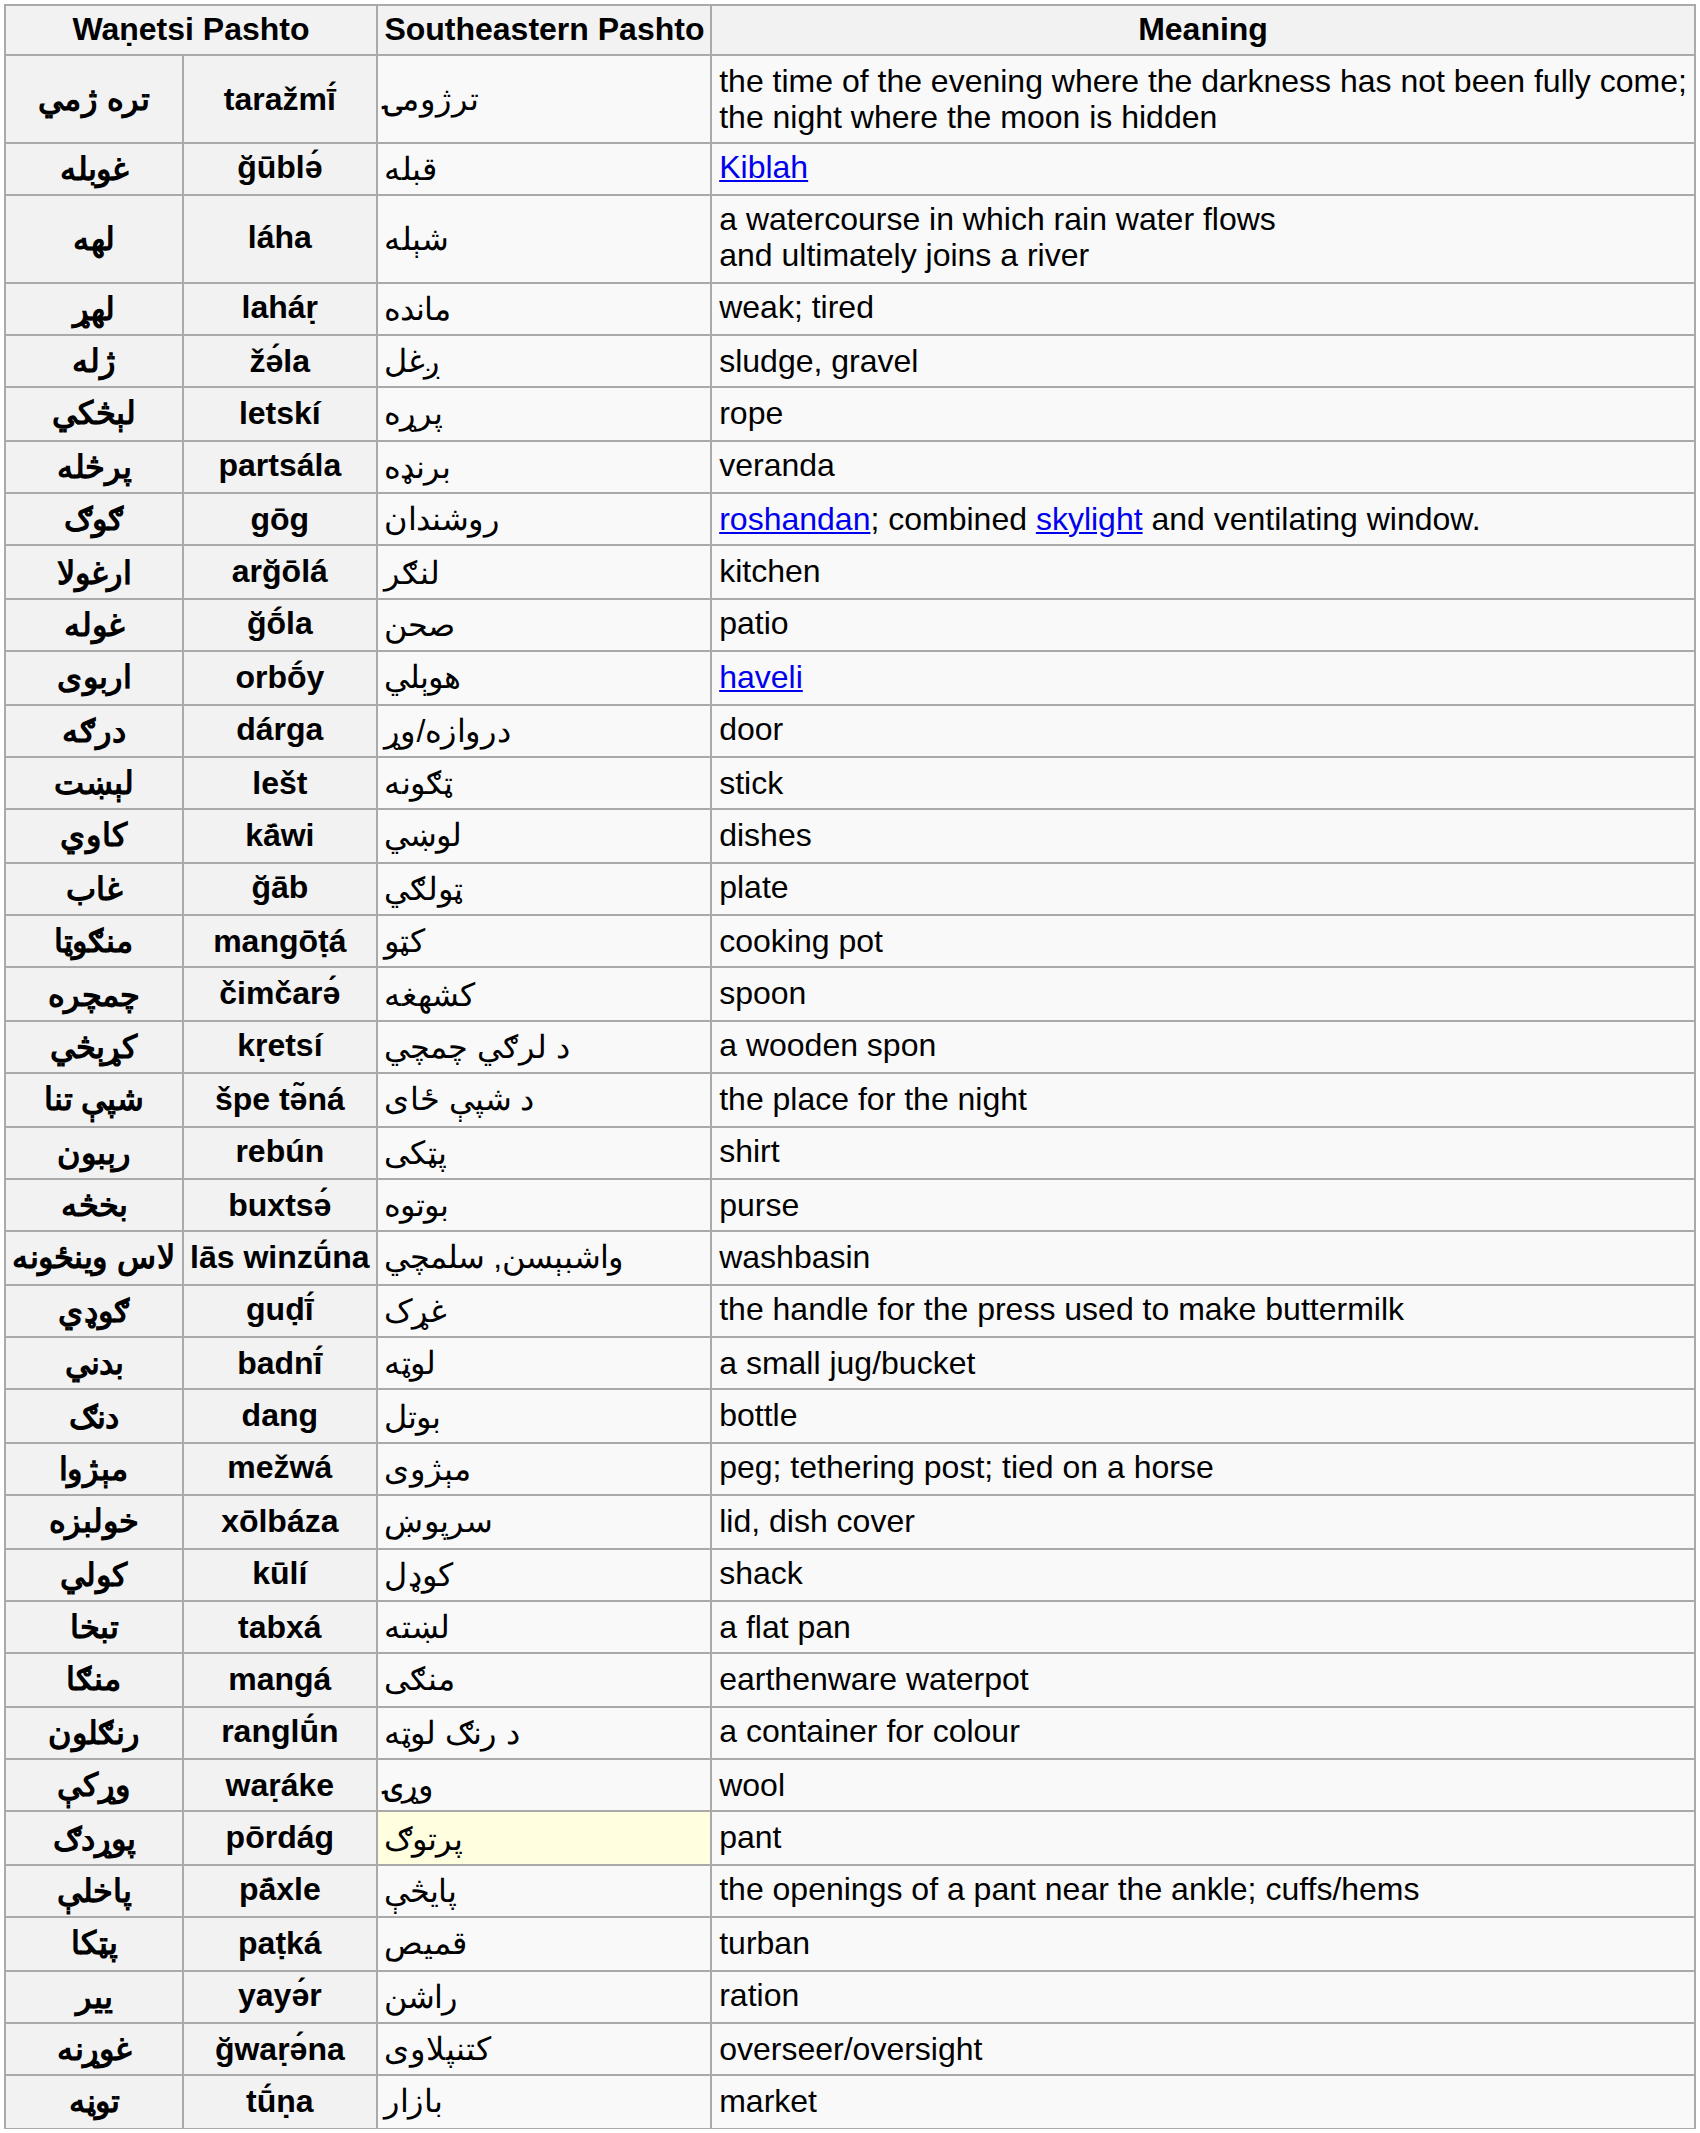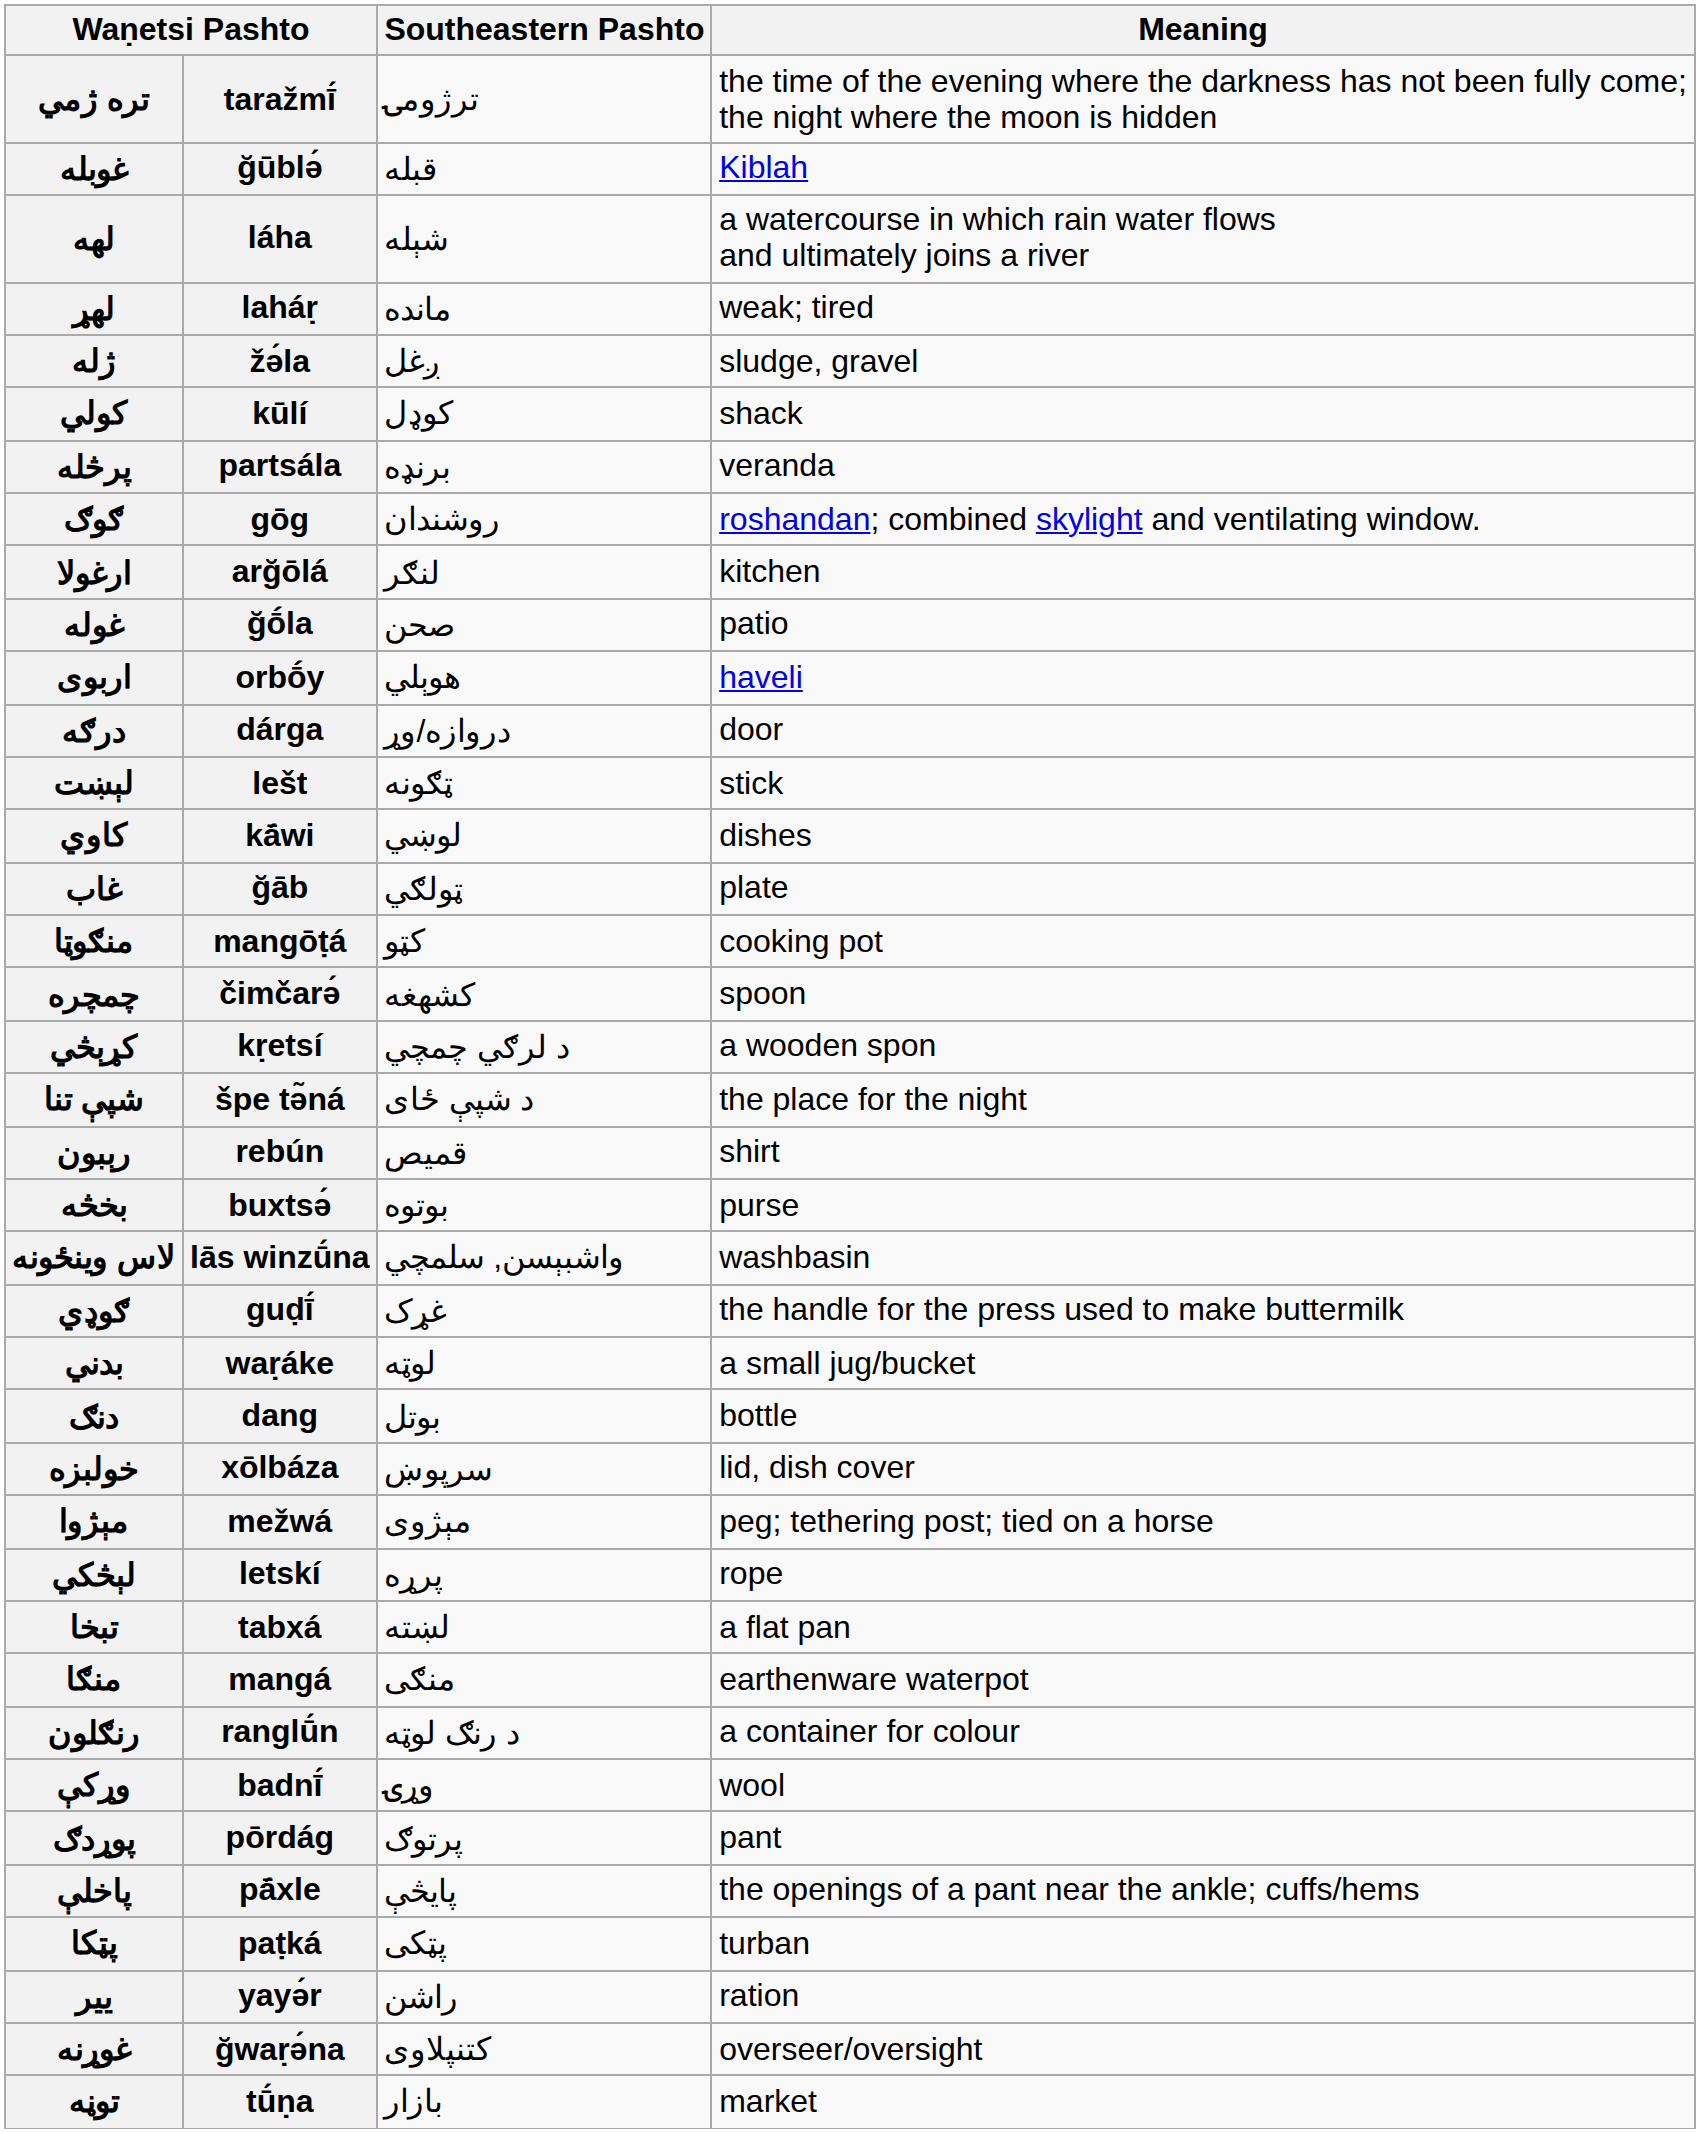 <table class="wikitable">
 <tr>
 <th colspan="2">Waṇetsi Pashto</th>
 <th>Southeastern Pashto</th>
 <th>Meaning</th>
 </tr>
 <tr>
 <th>تره ژمي</th>
 <th>taražmī́</th>
 <td>ترژومۍ</td>
 <td>the time of the evening where the darkness has not been fully come;<br>the night where the moon is hidden</td>
 </tr>
 <tr>
 <th>غوبله</th>
 <th>ğūblə́</th>
 <td>قبله</td>
 <td><a href='#'>Kiblah</a></td>
 </tr>
 <tr>
 <th>لهه</th>
 <th>láha</th>
 <td>شېله</td>
 <td>a watercourse in which rain water flows<br>and ultimately joins a river</td>
 </tr>
 <tr>
 <th>لهړ</th>
 <th>laháṛ</th>
 <td>مانده</td>
 <td>weak; tired</td>
 </tr>
 <tr>
 <th>ژله</th>
 <th>žə́la</th>
 <td>ږغل</td>
 <td>sludge, gravel</td>
 </tr>
 <tr>
-<th>لېڅکي</th>
-<th>letskí</th>
-<td>پرړه</td>
-<td>rope</td>
+<th>کولي</th>
+<th>kūlí</th>
+<td>کوډل</td>
+<td>shack</td>
 </tr>
 <tr>
 <th>پرڅله</th>
 <th>partsála</th>
 <td>برنډه</td>
 <td>veranda</td>
 </tr>
 <tr>
 <th>ګوګ</th>
 <th>gōg</th>
 <td>روشندان</td>
 <td><a href='#'>roshandan</a>; combined <a href='#'>skylight</a> and ventilating window.</td>
 </tr>
 <tr>
 <th>ارغولا</th>
 <th>arğōlá</th>
 <td>لنګر</td>
 <td>kitchen</td>
 </tr>
 <tr>
 <th>غوله</th>
 <th>ğṓla</th>
 <td>صحن</td>
 <td>patio</td>
 </tr>
 <tr>
 <th>اربوی</th>
 <th>orbṓy</th>
 <td>هوېلي</td>
 <td><a href='#'>haveli</a></td>
 </tr>
 <tr>
 <th>درګه</th>
 <th>dárga</th>
 <td>دروازه/وړ</td>
 <td>door</td>
 </tr>
 <tr>
 <th>لېښت</th>
 <th>lešt</th>
 <td>ټګونه</td>
 <td>stick</td>
 </tr>
 <tr>
 <th>کاوي</th>
 <th>kā́wi</th>
 <td>لوښي</td>
 <td>dishes</td>
 </tr>
 <tr>
 <th>غاب</th>
 <th>ğāb</th>
 <td>ټولګي</td>
 <td>plate</td>
 </tr>
 <tr>
 <th>منګوټا</th>
 <th>mangōṭá</th>
 <td>کټو</td>
 <td>cooking pot</td>
 </tr>
 <tr>
 <th>چمچره</th>
 <th>čimčarə́</th>
 <td>کشهغه</td>
 <td>spoon</td>
 </tr>
 <tr>
 <th>کړېڅي</th>
 <th>kṛetsí</th>
 <td>د لرګي چمچي</td>
 <td>a wooden spon</td>
 </tr>
 <tr>
 <th>شپې تنا</th>
 <th>špe tə̃ná</th>
 <td>د شپې ځای</td>
 <td>the place for the night</td>
 </tr>
 <tr>
 <th>رېبون</th>
 <th>rebún</th>
-<td>پټکی</td>
+<td>قميص</td>
 <td>shirt</td>
 </tr>
 <tr>
 <th>بخڅه</th>
 <th>buxtsə́</th>
 <td>بوتوه</td>
 <td>purse</td>
 </tr>
 <tr>
 <th>لاس وينځونه</th>
 <th>lās winzū́na</th>
 <td>واشبېسن, سلمچي</td>
 <td>washbasin</td>
 </tr>
 <tr>
 <th>ګوډي</th>
 <th>guḍī́</th>
 <td>غړک</td>
 <td>the handle for the press used to make buttermilk</td>
 </tr>
 <tr>
 <th>بدني</th>
-<th>badnī́</th>
+<th>waṛáke</th>
 <td>لوټه</td>
 <td>a small jug/bucket</td>
 </tr>
 <tr>
 <th>دنګ</th>
 <th>dang</th>
 <td>بوتل</td>
 <td>bottle</td>
 </tr>
 <tr>
+<th>خولبزه</th>
+<th>xōlbáza</th>
+<td>سرپوښ</td>
+<td>lid, dish cover</td>
+</tr>
+<tr>
 <th>مېژوا</th>
 <th>mežwá</th>
 <td>مېژوی</td>
 <td>peg; tethering post; tied on a horse</td>
 </tr>
 <tr>
-<th>خولبزه</th>
-<th>xōlbáza</th>
-<td>سرپوښ</td>
-<td>lid, dish cover</td>
-</tr>
-<tr>
-<th>کولي</th>
-<th>kūlí</th>
-<td>کوډل</td>
-<td>shack</td>
+<th>لېڅکي</th>
+<th>letskí</th>
+<td>پرړه</td>
+<td>rope</td>
 </tr>
 <tr>
 <th>تبخا</th>
 <th>tabxá</th>
 <td>لښته</td>
 <td>a flat pan</td>
 </tr>
 <tr>
 <th>منګا</th>
 <th>mangá</th>
 <td>منګی</td>
 <td>earthenware waterpot</td>
 </tr>
 <tr>
 <th>رنګلون</th>
 <th>ranglū́n</th>
 <td>د رنګ لوټه</td>
 <td>a container for colour</td>
 </tr>
 <tr>
 <th>وړکې</th>
-<th>waṛáke</th>
+<th>badnī́</th>
 <td>وړۍ</td>
 <td>wool</td>
 </tr>
 <tr>
 <th>پوړدګ</th>
 <th>pōrdág</th>
-<td style="background: lightyellow;">پرتوګ</td>
+<td>پرتوګ</td>
 <td>pant</td>
 </tr>
 <tr>
 <th>پاخلې</th>
 <th>pā́xle</th>
 <td>پایڅې</td>
 <td>the openings of a pant near the ankle; cuffs/hems</td>
 </tr>
 <tr>
 <th>پټکا</th>
 <th>paṭká</th>
-<td>قميص</td>
+<td>پټکی</td>
 <td>turban</td>
 </tr>
 <tr>
 <th>ییر</th>
 <th>yayə́r</th>
 <td>راشن</td>
 <td>ration</td>
 </tr>
 <tr>
 <th>غوړنه</th>
 <th>ğwaṛə́na</th>
 <td>کتنپلاوی</td>
 <td>overseer/oversight</td>
 </tr>
 <tr>
 <th>توڼه</th>
 <th>tū́ṇa</th>
 <td>بازار</td>
 <td>market</td>
 </tr>
 </table>
